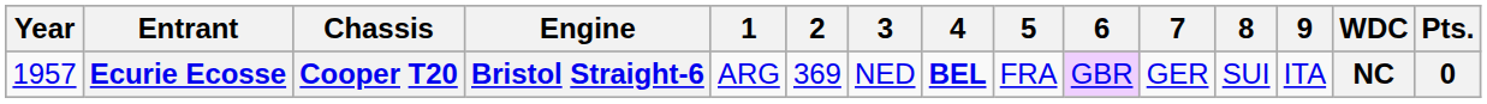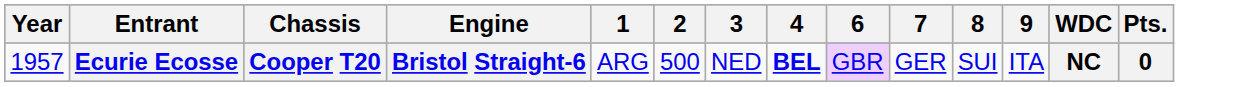 <table class="wikitable" style="text-align:center; font-size:90%">
 <tr>
 <th>Year</th>
 <th>Entrant</th>
 <th>Chassis</th>
 <th>Engine</th>
 <th>1</th>
 <th>2</th>
 <th>3</th>
 <th>4</th>
-<th>5</th>
 <th>6</th>
 <th>7</th>
 <th>8</th>
 <th>9</th>
 <th>WDC</th>
 <th>Pts.</th>
 </tr>
 <tr>
 <td><a href='#'>1957</a></td>
 <th><a href='#'>Ecurie Ecosse</a></th>
 <th><a href='#'>Cooper</a> <a href='#'>T20</a></th>
 <th><a href='#'>Bristol</a> <a href='#'>Straight-6</a></th>
 <td><a href='#'>ARG</a></td>
-<td><a href='#'>369</a></td>
+<td><a href='#'>500</a></td>
 <td><a href='#'>NED</a></td>
 <td><strong><a href='#'>BEL</a></strong></td>
-<td><a href='#'>FRA</a></td>
 <td style="background:#EFCFFF;"><a href='#'>GBR</a><br></td>
 <td><a href='#'>GER</a></td>
 <td><a href='#'>SUI</a></td>
 <td><a href='#'>ITA</a></td>
 <th>NC</th>
 <th>0</th>
 </tr>
 </table>
